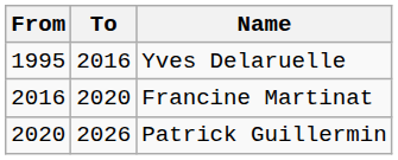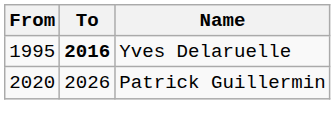 <table class="wikitable">
 <tr>
 <th>From</th>
 <th>To</th>
 <th>Name</th>
 </tr>
 <tr>
 <td>1995</td>
-<td>2016</td>
+<td><strong>2016</strong></td>
 <td>Yves Delaruelle</td>
-</tr>
-<tr>
-<td>2016</td>
-<td>2020</td>
-<td>Francine Martinat</td>
 </tr>
 <tr>
 <td>2020</td>
 <td>2026</td>
 <td>Patrick Guillermin</td>
 </tr>
 </table>
